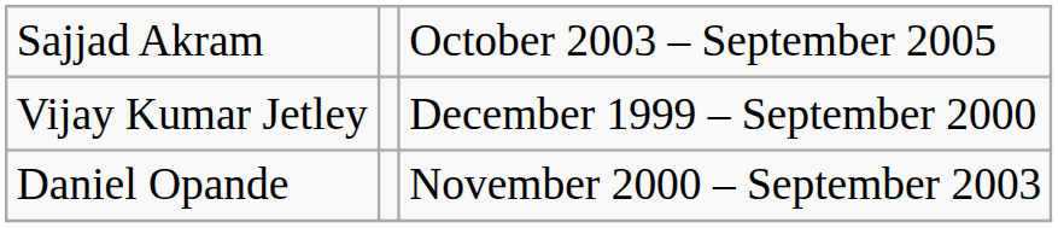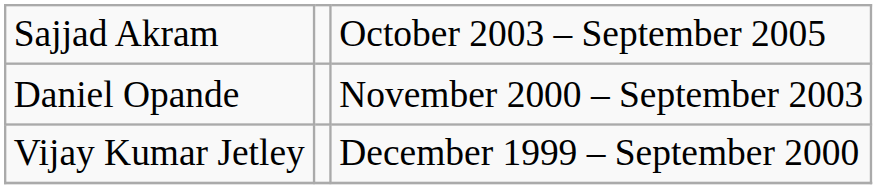 <table class="wikitable">
 <tr>
 <td>Sajjad Akram</td>
 <td></td>
 <td>October 2003 – September 2005</td>
 </tr>
 <tr>
+<td>Daniel Opande</td>
+<td></td>
+<td>November 2000 – September 2003</td>
+</tr>
+<tr>
 <td>Vijay Kumar Jetley</td>
 <td></td>
 <td>December 1999 – September 2000</td>
 </tr>
 <tr>
-<td>Daniel Opande</td>
-<td></td>
-<td>November 2000 – September 2003</td>
-</tr>
-<tr>
 </tr>
 </table>
